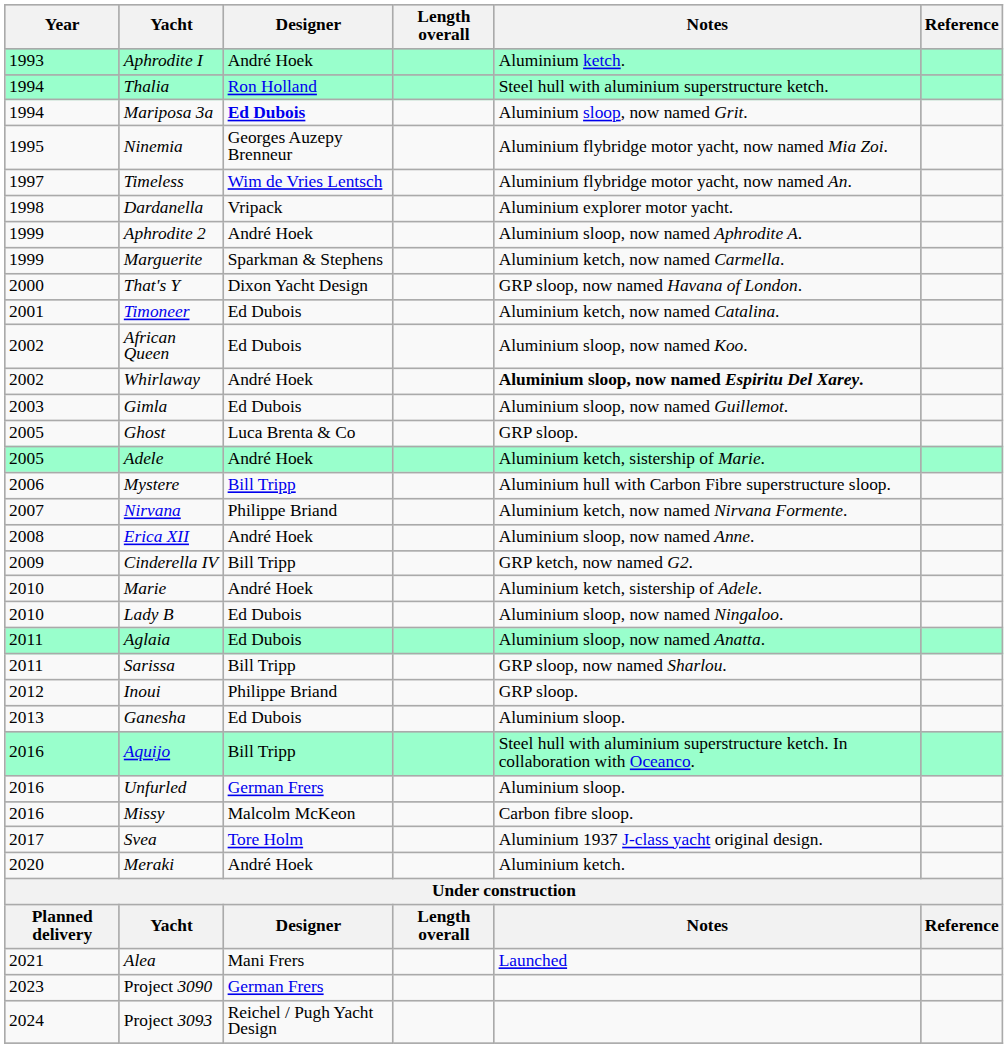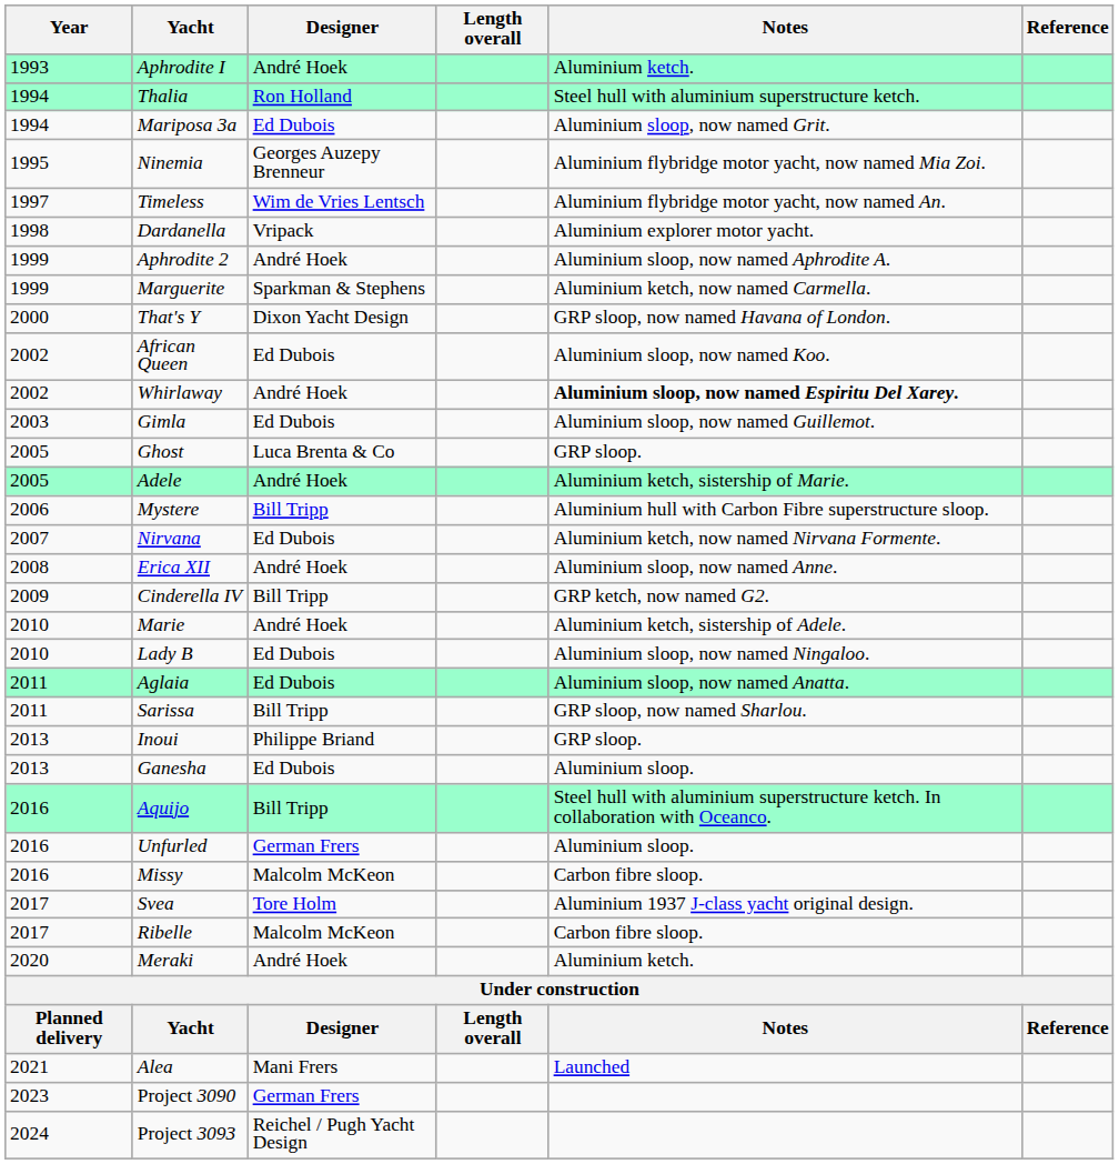 <table class="wikitable sortable" style=font-size:8pt;line-height:1>
 <tr>
 <th>Year</th>
 <th>Yacht</th>
 <th>Designer</th>
 <th>Length overall</th>
 <th>Notes</th>
 <th>Reference</th>
 </tr>
 <tr style=background-color:#9FC>
 <td>1993</td>
 <td><em>Aphrodite I</em></td>
 <td>André Hoek</td>
 <td align=right></td>
 <td>Aluminium <a href='#'>ketch</a>.</td>
 <td></td>
 </tr>
 <tr style=background-color:#9FC>
 <td>1994</td>
 <td><em>Thalia</em></td>
 <td><a href='#'>Ron Holland</a></td>
 <td align=right></td>
 <td>Steel hull with aluminium superstructure ketch.</td>
 <td></td>
 </tr>
 <tr>
 <td>1994</td>
 <td><em>Mariposa 3a</em></td>
-<td><strong><a href='#'>Ed Dubois</a></strong></td>
+<td><a href='#'>Ed Dubois</a></td>
 <td align=right></td>
 <td>Aluminium <a href='#'>sloop</a>, now named <em>Grit</em>.</td>
 <td></td>
 </tr>
 <tr>
 <td>1995</td>
 <td><em>Ninemia</em></td>
 <td>Georges Auzepy Brenneur</td>
 <td align=right></td>
 <td>Aluminium flybridge motor yacht, now named <em>Mia Zoi</em>.</td>
 <td></td>
 </tr>
 <tr>
 <td>1997</td>
 <td><em>Timeless</em></td>
 <td><a href='#'>Wim de Vries Lentsch</a></td>
 <td align=right></td>
 <td>Aluminium flybridge motor yacht, now named <em>An</em>.</td>
 <td></td>
 </tr>
 <tr>
 <td>1998</td>
 <td><em>Dardanella</em></td>
 <td>Vripack</td>
 <td align=right></td>
 <td>Aluminium explorer motor yacht.</td>
 <td></td>
 </tr>
 <tr>
 <td>1999</td>
 <td><em>Aphrodite 2</em></td>
 <td>André Hoek</td>
 <td align=right></td>
 <td>Aluminium sloop, now named <em>Aphrodite A</em>.</td>
 <td></td>
 </tr>
 <tr>
 <td>1999</td>
 <td><em>Marguerite</em></td>
 <td>Sparkman & Stephens</td>
 <td align=right></td>
 <td>Aluminium ketch, now named <em>Carmella</em>.</td>
 <td></td>
 </tr>
 <tr>
 <td>2000</td>
 <td><em>That's Y</em></td>
 <td>Dixon Yacht Design</td>
 <td align=right></td>
 <td>GRP sloop, now named <em>Havana of London</em>.</td>
 <td></td>
 </tr>
 <tr>
-<td>2001</td>
-<td><em><a href='#'>Timoneer</a></em></td>
-<td>Ed Dubois</td>
-<td align=right></td>
-<td>Aluminium ketch, now named <em>Catalina</em>.</td>
-<td></td>
-</tr>
-<tr>
 <td>2002</td>
 <td><em>African Queen</em></td>
 <td>Ed Dubois</td>
 <td align=right></td>
 <td>Aluminium sloop, now named <em>Koo</em>.</td>
 <td></td>
 </tr>
 <tr>
 <td>2002</td>
 <td><em>Whirlaway</em></td>
 <td>André Hoek</td>
 <td align=right></td>
 <td><strong>Aluminium sloop, now named <em>Espiritu Del Xarey</em>.</strong></td>
 <td></td>
 </tr>
 <tr>
 <td>2003</td>
 <td><em>Gimla</em></td>
 <td>Ed Dubois</td>
 <td align=right></td>
 <td>Aluminium sloop, now named <em>Guillemot</em>.</td>
 <td></td>
 </tr>
 <tr>
 <td>2005</td>
 <td><em>Ghost</em></td>
 <td>Luca Brenta & Co</td>
 <td align=right></td>
 <td>GRP sloop.</td>
 <td></td>
 </tr>
 <tr style=background-color:#9FC>
 <td>2005</td>
 <td><em>Adele</em></td>
 <td>André Hoek</td>
 <td align=right></td>
 <td>Aluminium ketch, sistership of <em>Marie</em>.</td>
 <td></td>
 </tr>
 <tr>
 <td>2006</td>
 <td><em>Mystere</em></td>
 <td><a href='#'>Bill Tripp</a></td>
 <td align=right></td>
 <td>Aluminium hull with Carbon Fibre superstructure sloop.</td>
 <td></td>
 </tr>
 <tr>
 <td>2007</td>
 <td><em><a href='#'>Nirvana</a></em></td>
-<td>Philippe Briand</td>
+<td>Ed Dubois</td>
 <td align=right></td>
 <td>Aluminium ketch, now named <em>Nirvana Formente</em>.</td>
 <td></td>
 </tr>
 <tr>
 <td>2008</td>
 <td><em><a href='#'>Erica XII</a></em></td>
 <td>André Hoek</td>
 <td align=right></td>
 <td>Aluminium sloop, now named <em>Anne</em>.</td>
 <td></td>
 </tr>
 <tr>
 <td>2009</td>
 <td><em>Cinderella IV</em></td>
 <td>Bill Tripp</td>
 <td align=right></td>
 <td>GRP ketch, now named <em>G2</em>.</td>
 <td></td>
 </tr>
 <tr>
 <td>2010</td>
 <td><em>Marie</em></td>
 <td>André Hoek</td>
 <td align=right></td>
 <td>Aluminium ketch, sistership of <em>Adele</em>.</td>
 <td></td>
 </tr>
 <tr>
 <td>2010</td>
 <td><em>Lady B</em></td>
 <td>Ed Dubois</td>
 <td align=right></td>
 <td>Aluminium sloop, now named <em>Ningaloo</em>.</td>
 <td></td>
 </tr>
 <tr style=background-color:#9FC>
 <td>2011</td>
 <td><em>Aglaia</em></td>
 <td>Ed Dubois</td>
 <td align=right></td>
 <td>Aluminium sloop, now named <em>Anatta</em>.</td>
 <td></td>
 </tr>
 <tr>
 <td>2011</td>
 <td><em>Sarissa</em></td>
 <td>Bill Tripp</td>
 <td align=right></td>
 <td>GRP sloop, now named <em>Sharlou</em>.</td>
 <td></td>
 </tr>
 <tr>
-<td>2012</td>
+<td>2013</td>
 <td><em>Inoui</em></td>
 <td>Philippe Briand</td>
 <td align=right></td>
 <td>GRP sloop.</td>
 <td></td>
 </tr>
 <tr>
 <td>2013</td>
 <td><em>Ganesha</em></td>
 <td>Ed Dubois</td>
 <td align=right></td>
 <td>Aluminium sloop.</td>
 <td></td>
 </tr>
 <tr style=background-color:#9FC>
 <td>2016</td>
 <td><em><a href='#'>Aquijo</a></em></td>
 <td>Bill Tripp</td>
 <td align=right></td>
 <td>Steel hull with aluminium superstructure ketch. In collaboration with <a href='#'>Oceanco</a>.</td>
 <td></td>
 </tr>
 <tr>
 <td>2016</td>
 <td><em>Unfurled</em></td>
 <td><a href='#'>German Frers</a></td>
 <td align=right></td>
 <td>Aluminium sloop.</td>
 <td></td>
 </tr>
 <tr>
 <td>2016</td>
 <td><em>Missy</em></td>
 <td>Malcolm McKeon</td>
 <td align=right></td>
 <td>Carbon fibre sloop.</td>
 <td></td>
 </tr>
 <tr>
 <td>2017</td>
 <td><em>Svea</em></td>
 <td><a href='#'>Tore Holm</a></td>
 <td align=right></td>
 <td>Aluminium 1937 <a href='#'>J-class yacht</a> original design.</td>
 <td></td>
 </tr>
 <tr>
+<td>2017</td>
+<td><em>Ribelle</em></td>
+<td>Malcolm McKeon</td>
+<td align=right></td>
+<td>Carbon fibre sloop.</td>
+<td></td>
+</tr>
+<tr>
 <td>2020</td>
 <td><em>Meraki</em></td>
 <td>André Hoek</td>
 <td align=right></td>
 <td>Aluminium ketch.</td>
 <td></td>
 </tr>
 <tr>
 <th colspan="6">Under construction</th>
 </tr>
 <tr>
 <th>Planned delivery</th>
 <th>Yacht</th>
 <th>Designer</th>
 <th>Length overall</th>
 <th>Notes</th>
 <th>Reference</th>
 </tr>
 <tr>
 <td>2021</td>
 <td><em>Alea</em></td>
 <td>Mani Frers</td>
 <td align=right></td>
 <td><a href='#'>Launched</a></td>
 <td></td>
 </tr>
 <tr>
 <td>2023</td>
 <td>Project <em>3090</em></td>
 <td><a href='#'>German Frers</a></td>
 <td align=right></td>
 <td></td>
 <td></td>
 </tr>
 <tr>
 <td>2024</td>
 <td>Project <em>3093</em></td>
 <td>Reichel / Pugh Yacht Design</td>
 <td align=right></td>
 <td></td>
 <td></td>
 </tr>
 </table>
